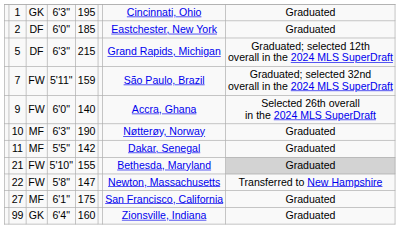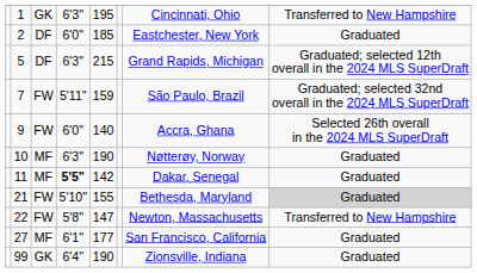 <table class="wikitable sortable" border="1" style="text-align:center;">
 <tr align=center>
 </tr>
 <tr>
 <td></td>
 <td>1</td>
 <td>GK</td>
 <td>6'3"</td>
 <td>195</td>
 <td></td>
 <td><a href='#'>Cincinnati, Ohio</a></td>
-<td>Graduated</td>
+<td>Transferred to <a href='#'>New Hampshire</a></td>
 </tr>
 <tr>
 <td></td>
 <td>2</td>
 <td>DF</td>
 <td>6'0"</td>
 <td>185</td>
 <td></td>
 <td><a href='#'>Eastchester, New York</a></td>
 <td>Graduated</td>
 </tr>
 <tr>
 <td></td>
 <td>5</td>
 <td>DF</td>
 <td>6'3"</td>
 <td>215</td>
 <td></td>
 <td><a href='#'>Grand Rapids, Michigan</a></td>
 <td>Graduated; selected 12th<br>overall in the <a href='#'>2024 MLS SuperDraft</a></td>
 </tr>
 <tr>
 <td></td>
 <td>7</td>
 <td>FW</td>
 <td>5'11"</td>
 <td>159</td>
 <td></td>
 <td><a href='#'>São Paulo, Brazil</a></td>
 <td>Graduated; selected 32nd<br>overall in the <a href='#'>2024 MLS SuperDraft</a></td>
 </tr>
 <tr>
 <td></td>
 <td>9</td>
 <td>FW</td>
 <td>6'0"</td>
 <td>140</td>
 <td></td>
 <td><a href='#'>Accra, Ghana</a></td>
 <td>Selected 26th overall<br>in the <a href='#'>2024 MLS SuperDraft</a></td>
 </tr>
 <tr>
 <td></td>
 <td>10</td>
 <td>MF</td>
 <td>6'3"</td>
 <td>190</td>
 <td></td>
 <td><a href='#'>Nøtterøy, Norway</a></td>
 <td>Graduated</td>
 </tr>
 <tr>
 <td></td>
 <td>11</td>
 <td>MF</td>
-<td>5'5"</td>
+<td><strong>5'5"</strong></td>
 <td>142</td>
 <td></td>
 <td><a href='#'>Dakar, Senegal</a></td>
 <td>Graduated</td>
 </tr>
 <tr>
 <td></td>
 <td>21</td>
 <td>FW</td>
 <td>5'10"</td>
 <td>155</td>
 <td></td>
 <td><a href='#'>Bethesda, Maryland</a></td>
 <td style="background: lightgrey;">Graduated</td>
 </tr>
 <tr>
 <td></td>
 <td>22</td>
 <td>FW</td>
 <td>5'8"</td>
 <td>147</td>
 <td></td>
 <td><a href='#'>Newton, Massachusetts</a></td>
 <td>Transferred to <a href='#'>New Hampshire</a></td>
 </tr>
 <tr>
 <td></td>
 <td>27</td>
 <td>MF</td>
 <td>6'1"</td>
-<td>175</td>
+<td>177</td>
 <td></td>
 <td><a href='#'>San Francisco, California</a></td>
 <td>Graduated</td>
 </tr>
 <tr>
 <td></td>
 <td>99</td>
 <td>GK</td>
 <td>6'4"</td>
-<td>160</td>
+<td>190</td>
 <td></td>
 <td><a href='#'>Zionsville, Indiana</a></td>
 <td>Graduated</td>
 </tr>
 </table>
